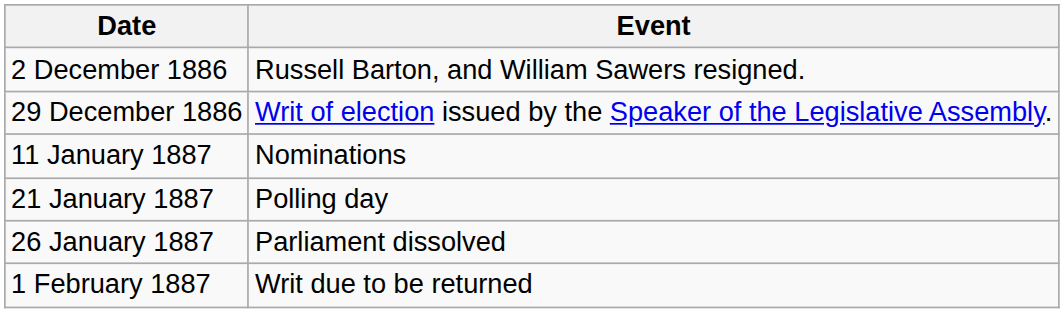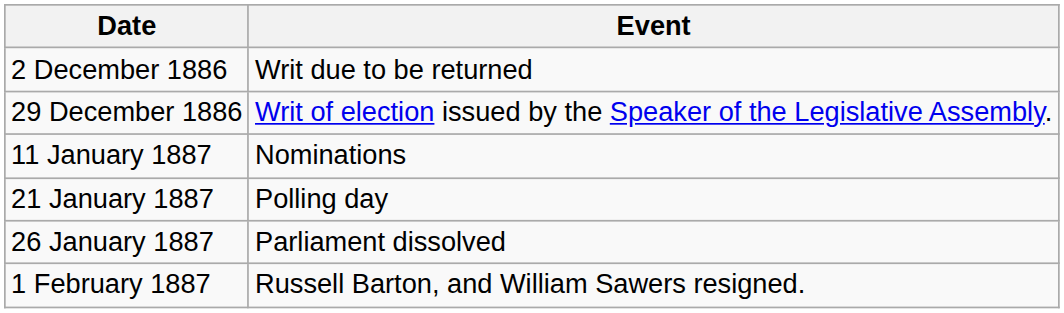 <table class="wikitable">
 <tr>
 <th>Date</th>
 <th>Event</th>
 </tr>
 <tr>
 <td>2 December 1886</td>
-<td>Russell Barton, and William Sawers resigned.</td>
+<td>Writ due to be returned</td>
 </tr>
 <tr>
 <td>29 December 1886</td>
 <td><a href='#'>Writ of election</a> issued by the <a href='#'>Speaker of the Legislative Assembly</a>.</td>
 </tr>
 <tr>
 <td>11 January 1887</td>
 <td>Nominations</td>
 </tr>
 <tr>
 <td>21 January 1887</td>
 <td>Polling day</td>
 </tr>
 <tr>
 <td>26 January 1887</td>
 <td>Parliament dissolved</td>
 </tr>
 <tr>
 <td>1 February 1887</td>
-<td>Writ due to be returned</td>
+<td>Russell Barton, and William Sawers resigned.</td>
 </tr>
 </table>
